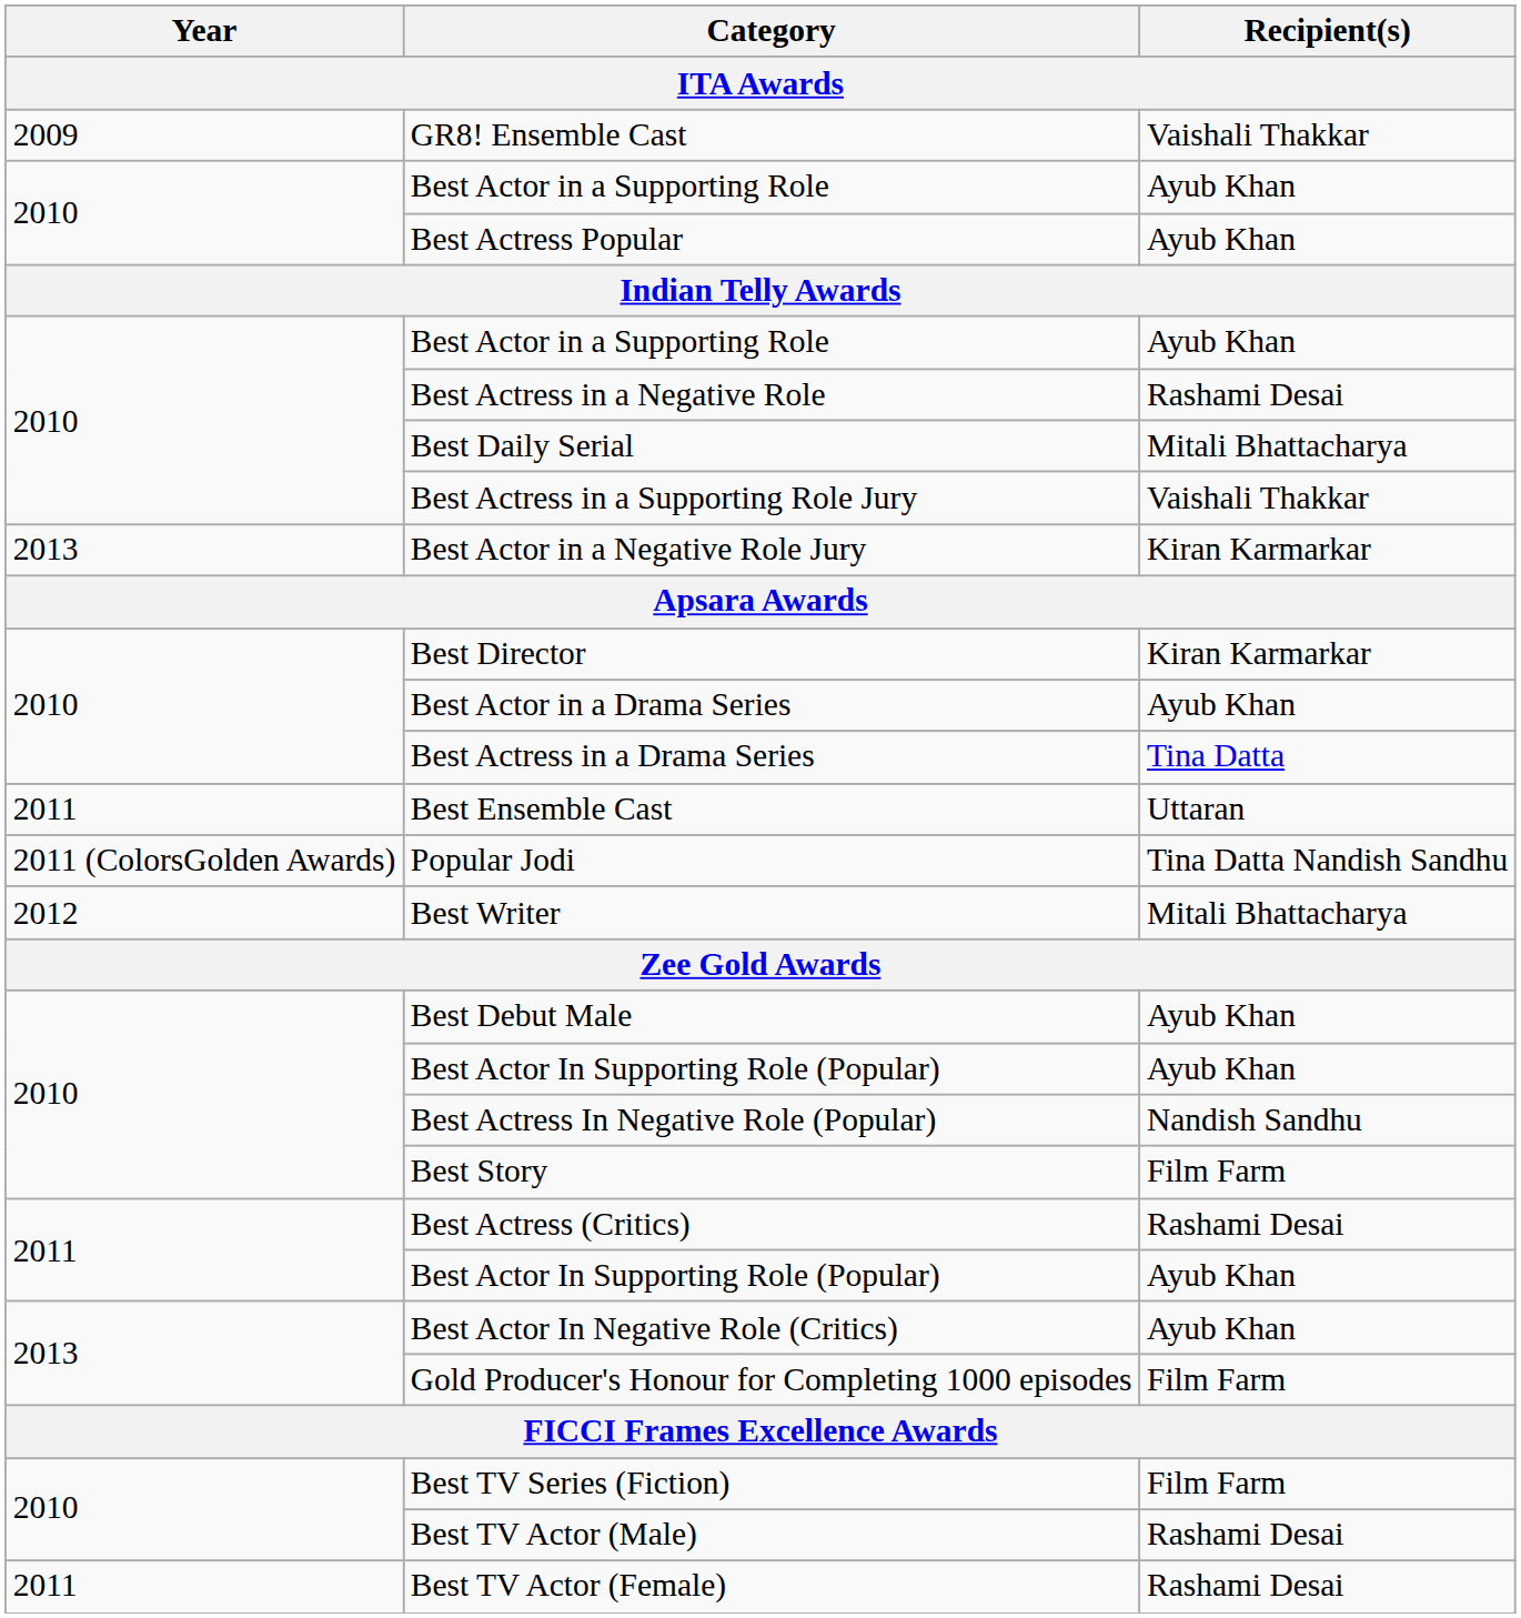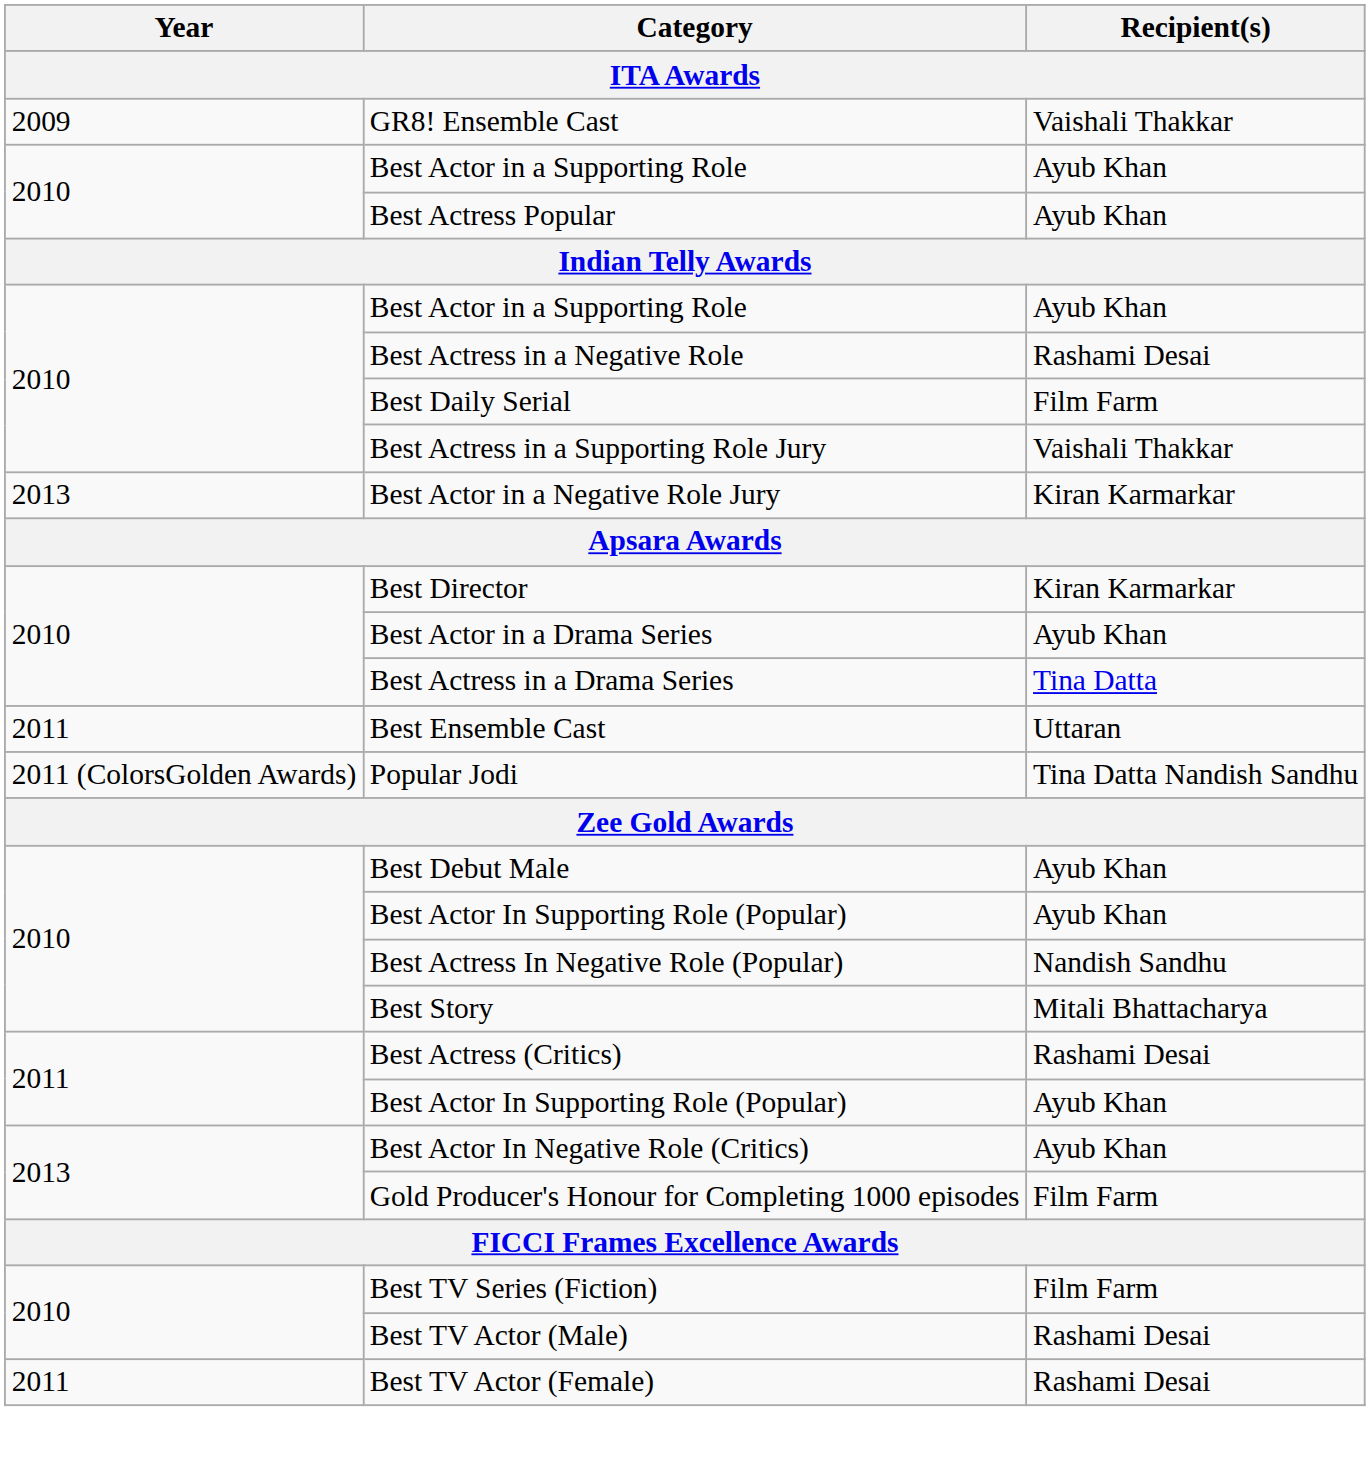 <table class="wikitable">
 <tr>
 <th align="center">Year</th>
 <th align="center">Category</th>
 <th align="center">Recipient(s)</th>
 </tr>
 <tr>
 <th colspan="3"><a href='#'>ITA Awards</a></th>
 </tr>
 <tr>
 <td>2009</td>
 <td>GR8! Ensemble Cast</td>
 <td>Vaishali Thakkar</td>
 </tr>
 <tr>
 <td rowspan="2">2010</td>
 <td>Best Actor in a Supporting Role</td>
 <td>Ayub Khan</td>
 </tr>
 <tr>
 <td>Best Actress Popular</td>
 <td>Ayub Khan</td>
 </tr>
 <tr>
 <th colspan="3"><a href='#'>Indian Telly Awards</a></th>
 </tr>
 <tr>
 <td rowspan="4">2010</td>
 <td>Best Actor in a Supporting Role</td>
 <td>Ayub Khan</td>
 </tr>
 <tr>
 <td>Best Actress in a Negative Role</td>
 <td>Rashami Desai</td>
 </tr>
 <tr>
 <td>Best Daily Serial</td>
-<td>Mitali Bhattacharya</td>
+<td>Film Farm</td>
 </tr>
 <tr>
 <td>Best Actress in a Supporting Role Jury</td>
 <td>Vaishali Thakkar</td>
 </tr>
 <tr>
 <td>2013</td>
 <td>Best Actor in a Negative Role Jury</td>
 <td>Kiran Karmarkar</td>
 </tr>
 <tr>
 <th colspan="3"><a href='#'>Apsara Awards</a></th>
 </tr>
 <tr>
 <td rowspan="3">2010</td>
 <td>Best Director</td>
 <td>Kiran Karmarkar</td>
 </tr>
 <tr>
 <td>Best Actor in a Drama Series</td>
 <td>Ayub Khan</td>
 </tr>
 <tr>
 <td>Best Actress in a Drama Series</td>
 <td><a href='#'>Tina Datta</a></td>
 </tr>
 <tr>
 <td>2011</td>
 <td>Best Ensemble Cast</td>
 <td>Uttaran</td>
 </tr>
 <tr>
 <td>2011 (ColorsGolden Awards)</td>
 <td>Popular Jodi</td>
 <td>Tina Datta Nandish Sandhu</td>
 </tr>
 <tr>
-<td>2012</td>
-<td>Best Writer</td>
-<td>Mitali Bhattacharya</td>
-</tr>
-<tr>
 <th colspan="3"><a href='#'>Zee Gold Awards</a></th>
 </tr>
 <tr>
 <td rowspan="4">2010</td>
 <td>Best Debut Male</td>
 <td>Ayub Khan</td>
 </tr>
 <tr>
 <td>Best Actor In Supporting Role (Popular)</td>
 <td>Ayub Khan</td>
 </tr>
 <tr>
 <td>Best Actress In Negative Role (Popular)</td>
 <td>Nandish Sandhu</td>
 </tr>
 <tr>
 <td>Best Story</td>
-<td>Film Farm</td>
+<td>Mitali Bhattacharya</td>
 </tr>
 <tr>
 <td rowspan="2">2011</td>
 <td>Best Actress (Critics)</td>
 <td>Rashami Desai</td>
 </tr>
 <tr>
 <td>Best Actor In Supporting Role (Popular)</td>
 <td>Ayub Khan</td>
 </tr>
 <tr>
 <td rowspan="2">2013</td>
 <td>Best Actor In Negative Role (Critics)</td>
 <td>Ayub Khan</td>
 </tr>
 <tr>
 <td>Gold Producer's Honour for Completing 1000 episodes</td>
 <td>Film Farm</td>
 </tr>
 <tr>
 <th colspan=3><a href='#'>FICCI Frames Excellence Awards</a></th>
 </tr>
 <tr>
 <td rowspan="2">2010</td>
 <td>Best TV Series (Fiction)</td>
 <td>Film Farm</td>
 </tr>
 <tr>
 <td>Best TV Actor (Male)</td>
 <td>Rashami Desai</td>
 </tr>
 <tr>
 <td>2011</td>
 <td>Best TV Actor (Female)</td>
 <td>Rashami Desai</td>
 </tr>
 </table>
